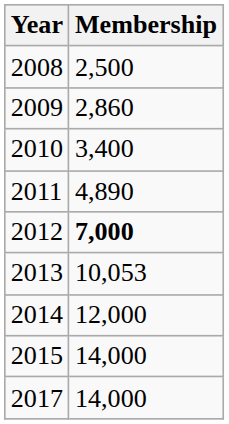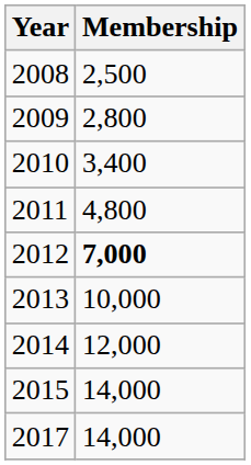 <table class="wikitable">
 <tr>
 <th>Year</th>
 <th>Membership</th>
 </tr>
 <tr>
 <td>2008</td>
 <td>2,500</td>
 </tr>
 <tr>
 <td>2009</td>
-<td>2,860</td>
+<td>2,800</td>
 </tr>
 <tr>
 <td>2010</td>
 <td>3,400</td>
 </tr>
 <tr>
 <td>2011</td>
-<td>4,890</td>
+<td>4,800</td>
 </tr>
 <tr>
 <td>2012</td>
 <td><strong>7,000</strong></td>
 </tr>
 <tr>
 <td>2013</td>
-<td>10,053</td>
+<td>10,000</td>
 </tr>
 <tr>
 <td>2014</td>
 <td>12,000</td>
 </tr>
 <tr>
 <td>2015</td>
 <td>14,000</td>
 </tr>
 <tr>
 <td>2017</td>
 <td>14,000</td>
 </tr>
 </table>
